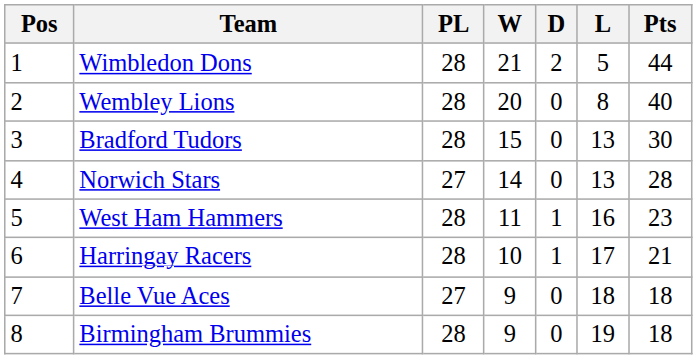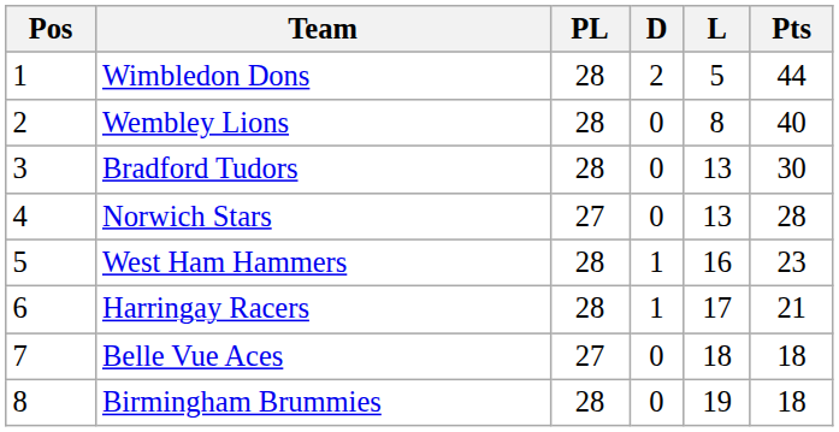 <table class=wikitable width="450" style="background:#FFFFFF;">
 <tr>
 <th>Pos</th>
 <th>Team</th>
 <th>PL</th>
-<th>W</th>
 <th>D</th>
 <th>L</th>
 <th>Pts</th>
 </tr>
 <tr>
 <td>1</td>
 <td><a href='#'>Wimbledon Dons</a></td>
 <td align="center">28</td>
-<td align="center">21</td>
 <td align="center">2</td>
 <td align="center">5</td>
 <td align="center">44</td>
 </tr>
 <tr>
 <td>2</td>
 <td><a href='#'>Wembley Lions</a></td>
 <td align="center">28</td>
-<td align="center">20</td>
 <td align="center">0</td>
 <td align="center">8</td>
 <td align="center">40</td>
 </tr>
 <tr>
 <td>3</td>
 <td><a href='#'>Bradford Tudors</a></td>
 <td align="center">28</td>
-<td align="center">15</td>
 <td align="center">0</td>
 <td align="center">13</td>
 <td align="center">30</td>
 </tr>
 <tr>
 <td>4</td>
 <td><a href='#'>Norwich Stars</a></td>
 <td align="center">27</td>
-<td align="center">14</td>
 <td align="center">0</td>
 <td align="center">13</td>
 <td align="center">28</td>
 </tr>
 <tr>
 <td>5</td>
 <td><a href='#'>West Ham Hammers</a></td>
 <td align="center">28</td>
-<td align="center">11</td>
 <td align="center">1</td>
 <td align="center">16</td>
 <td align="center">23</td>
 </tr>
 <tr>
 <td>6</td>
 <td><a href='#'>Harringay Racers</a></td>
 <td align="center">28</td>
-<td align="center">10</td>
 <td align="center">1</td>
 <td align="center">17</td>
 <td align="center">21</td>
 </tr>
 <tr>
 <td>7</td>
 <td><a href='#'>Belle Vue Aces</a></td>
 <td align="center">27</td>
-<td align="center">9</td>
 <td align="center">0</td>
 <td align="center">18</td>
 <td align="center">18</td>
 </tr>
 <tr>
 <td>8</td>
 <td><a href='#'>Birmingham Brummies</a></td>
 <td align="center">28</td>
-<td align="center">9</td>
 <td align="center">0</td>
 <td align="center">19</td>
 <td align="center">18</td>
 </tr>
 </table>
